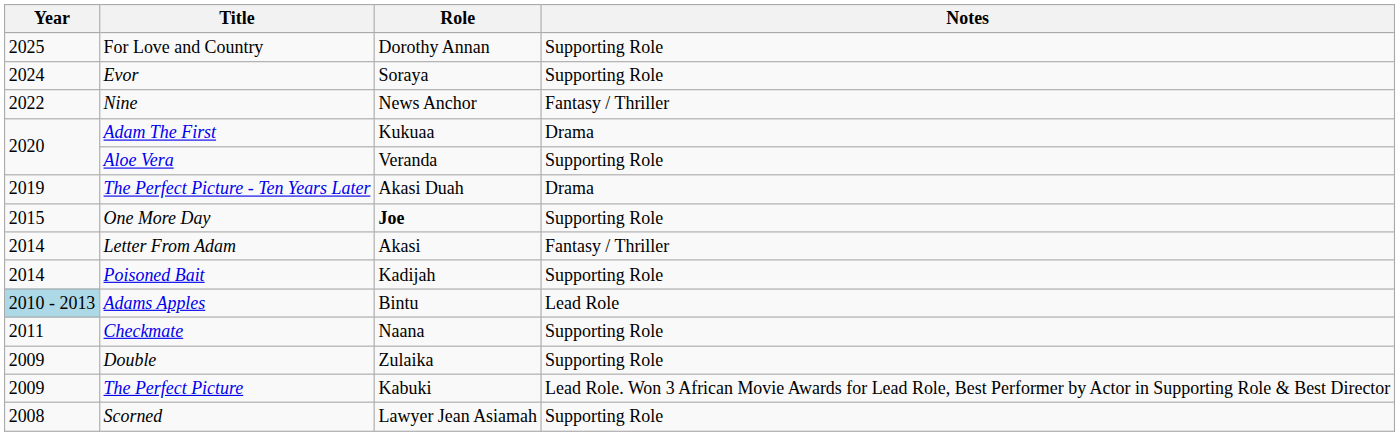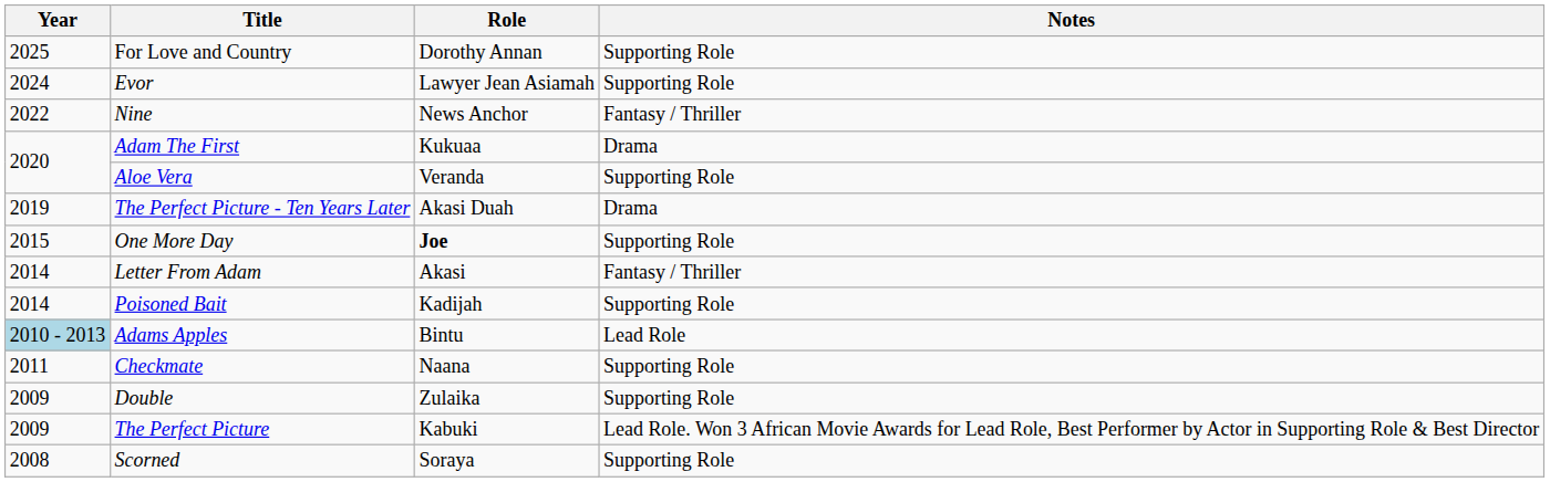 <table class="wikitable">
 <tr>
 <th>Year</th>
 <th>Title</th>
 <th>Role</th>
 <th>Notes</th>
 </tr>
 <tr>
 <td>2025</td>
 <td>For Love and Country</td>
 <td>Dorothy Annan</td>
 <td>Supporting Role</td>
 </tr>
 <tr>
 <td>2024</td>
 <td><em>Evor</em></td>
-<td>Soraya</td>
+<td>Lawyer Jean Asiamah</td>
 <td>Supporting Role</td>
 </tr>
 <tr>
 <td>2022</td>
 <td><em>Nine</em></td>
 <td>News Anchor</td>
 <td>Fantasy / Thriller</td>
 </tr>
 <tr>
 <td rowspan="2">2020</td>
 <td><em><a href='#'>Adam The First</a></em> </td>
 <td>Kukuaa</td>
 <td>Drama</td>
 </tr>
 <tr>
 <td><a href='#'><em>Aloe Vera</em></a></td>
 <td>Veranda</td>
 <td>Supporting Role</td>
 </tr>
 <tr>
 <td>2019</td>
 <td><em><a href='#'>The Perfect Picture - Ten Years Later</a></em></td>
 <td>Akasi Duah</td>
 <td>Drama</td>
 </tr>
 <tr>
 <td>2015</td>
 <td><em>One More Day</em></td>
 <td><strong>Joe</strong></td>
 <td>Supporting Role</td>
 </tr>
 <tr>
 <td>2014</td>
 <td><em>Letter From Adam</em></td>
 <td>Akasi</td>
 <td>Fantasy / Thriller</td>
 </tr>
 <tr>
 <td>2014</td>
 <td><em><a href='#'>Poisoned Bait</a></em></td>
 <td>Kadijah</td>
 <td>Supporting Role</td>
 </tr>
 <tr>
 <td style="background: lightblue;">2010 - 2013</td>
 <td><em><a href='#'>Adams Apples</a></em></td>
 <td>Bintu</td>
 <td>Lead Role</td>
 </tr>
 <tr>
 <td>2011</td>
 <td><em><a href='#'>Checkmate</a></em></td>
 <td>Naana</td>
 <td>Supporting Role</td>
 </tr>
 <tr>
 <td>2009</td>
 <td><em>Double</em></td>
 <td>Zulaika</td>
 <td>Supporting Role</td>
 </tr>
 <tr>
 <td>2009</td>
 <td><em><a href='#'>The Perfect Picture</a></em></td>
 <td>Kabuki</td>
 <td>Lead Role. Won 3 African Movie Awards for Lead Role, Best Performer by Actor in Supporting Role & Best Director</td>
 </tr>
 <tr>
 <td>2008</td>
 <td><em>Scorned</em></td>
-<td>Lawyer Jean Asiamah</td>
+<td>Soraya</td>
 <td>Supporting Role</td>
 </tr>
 </table>
